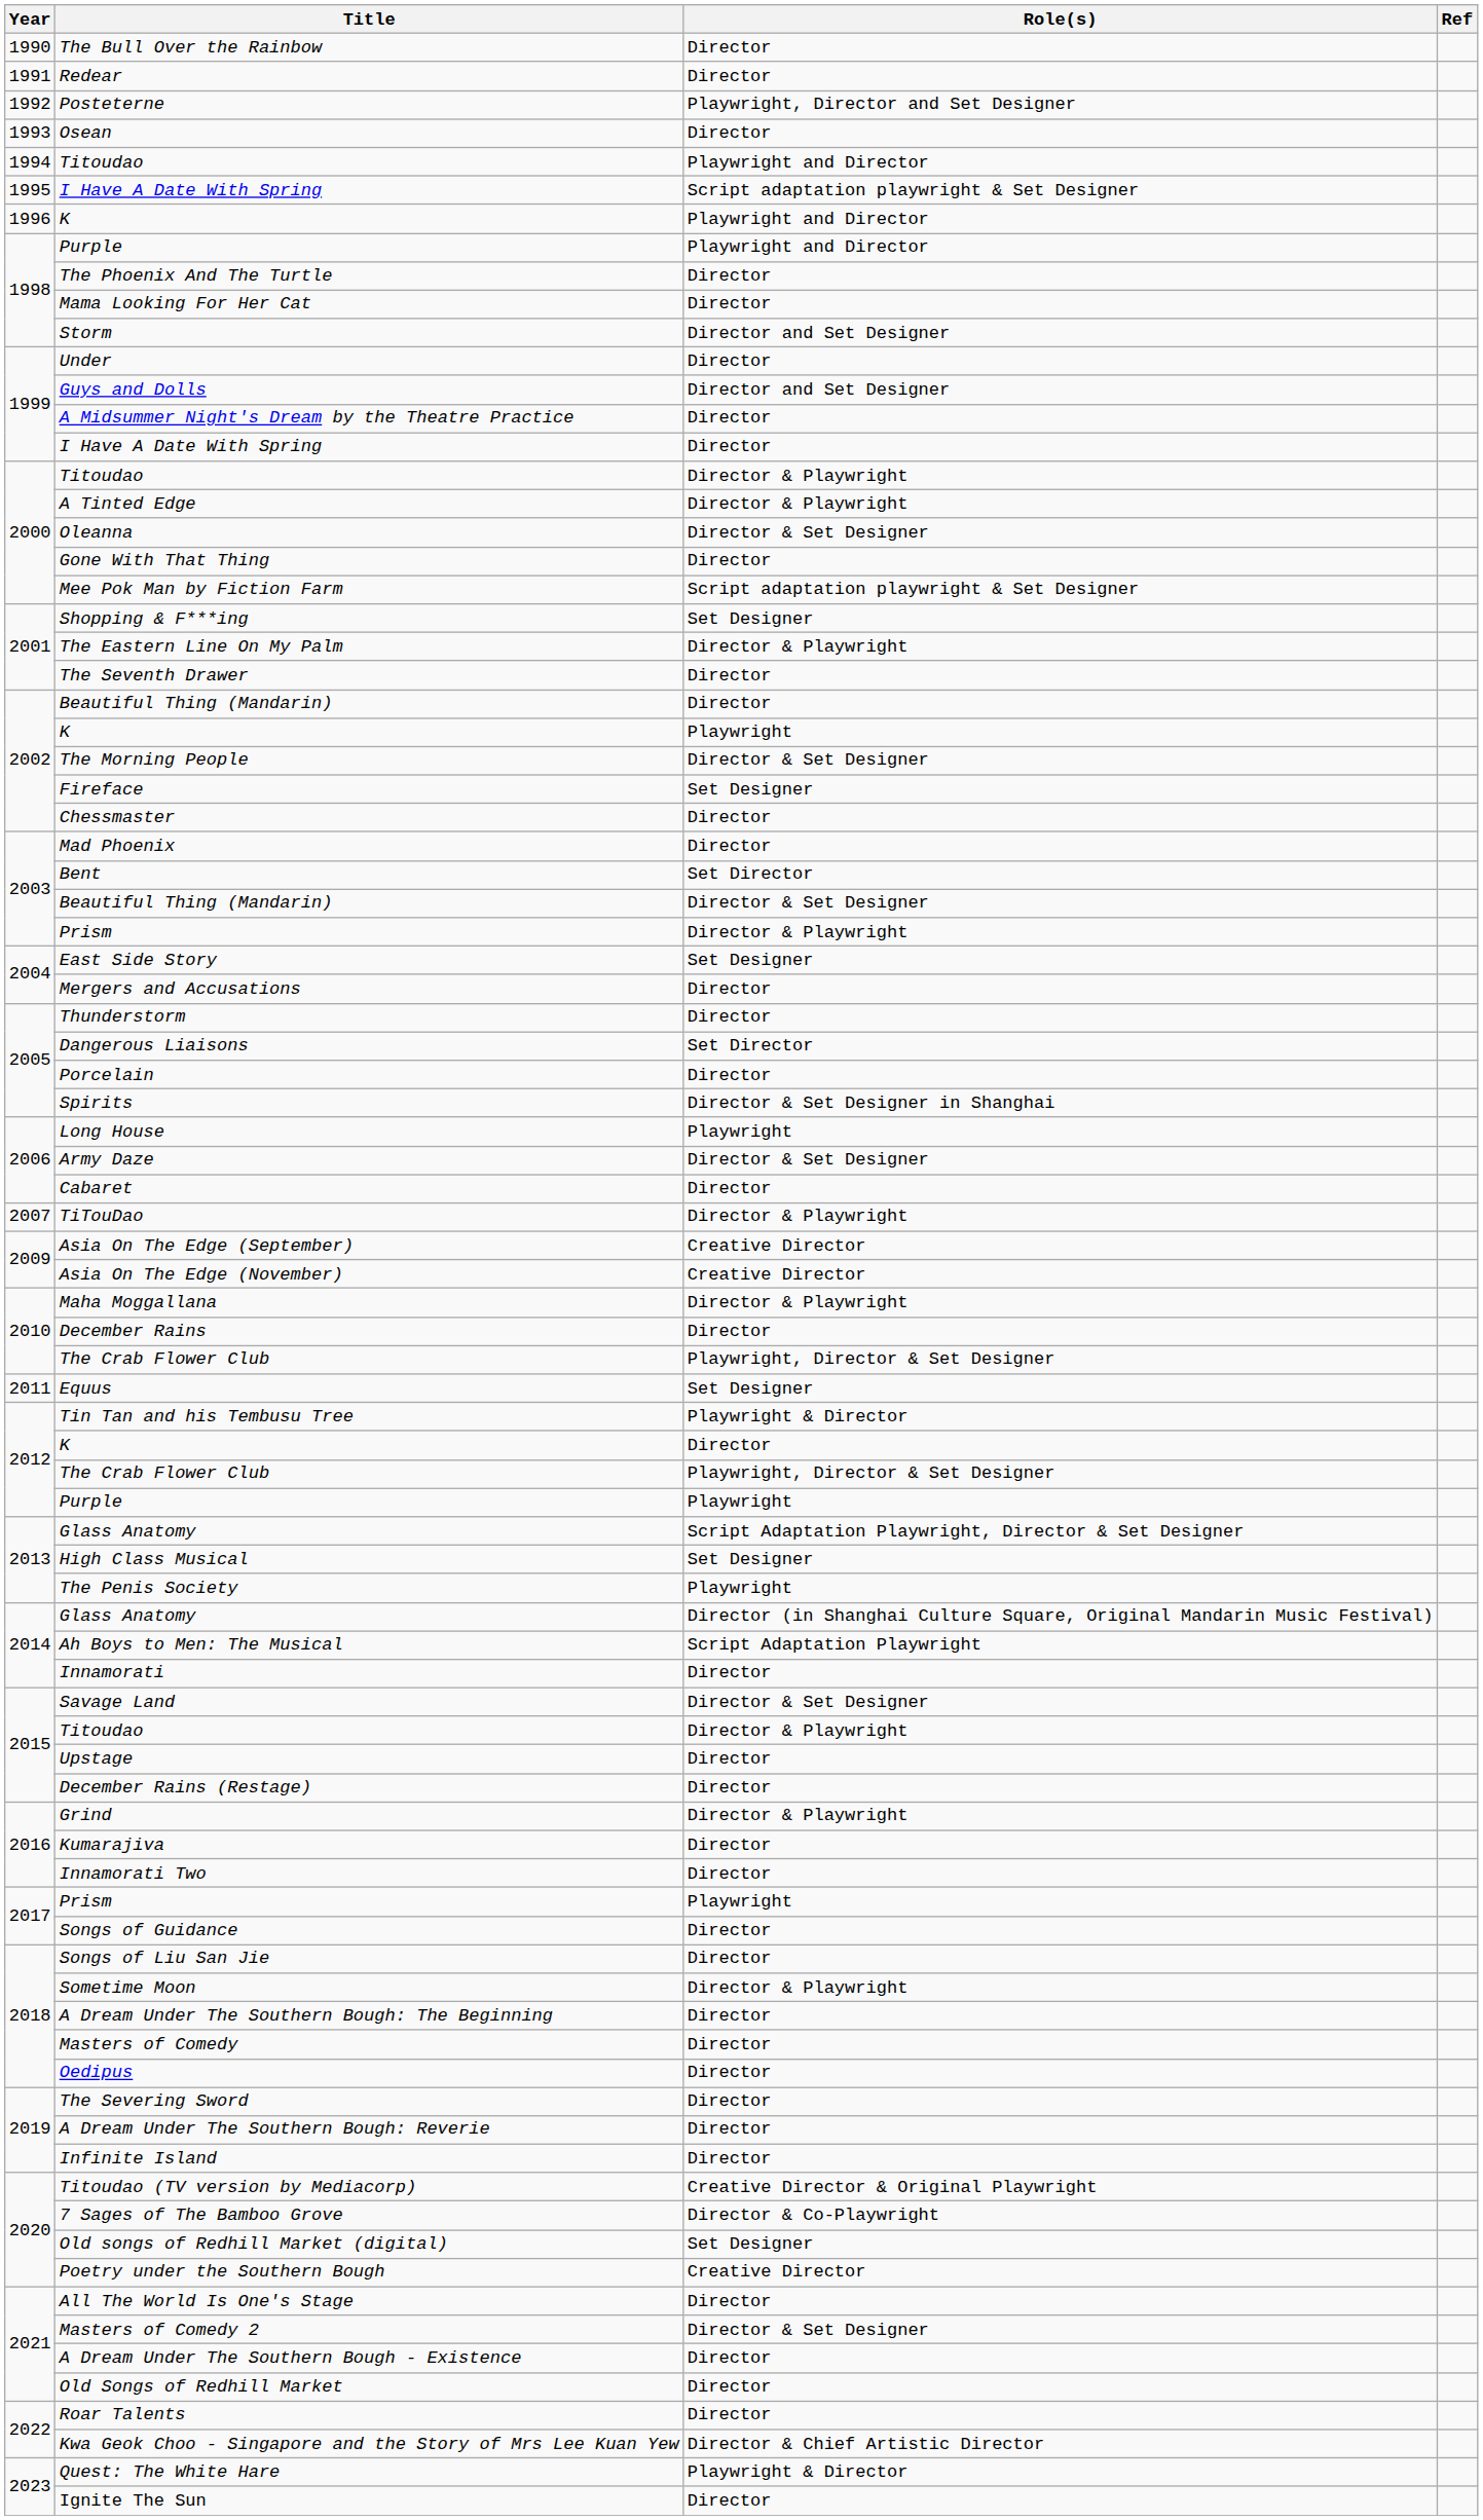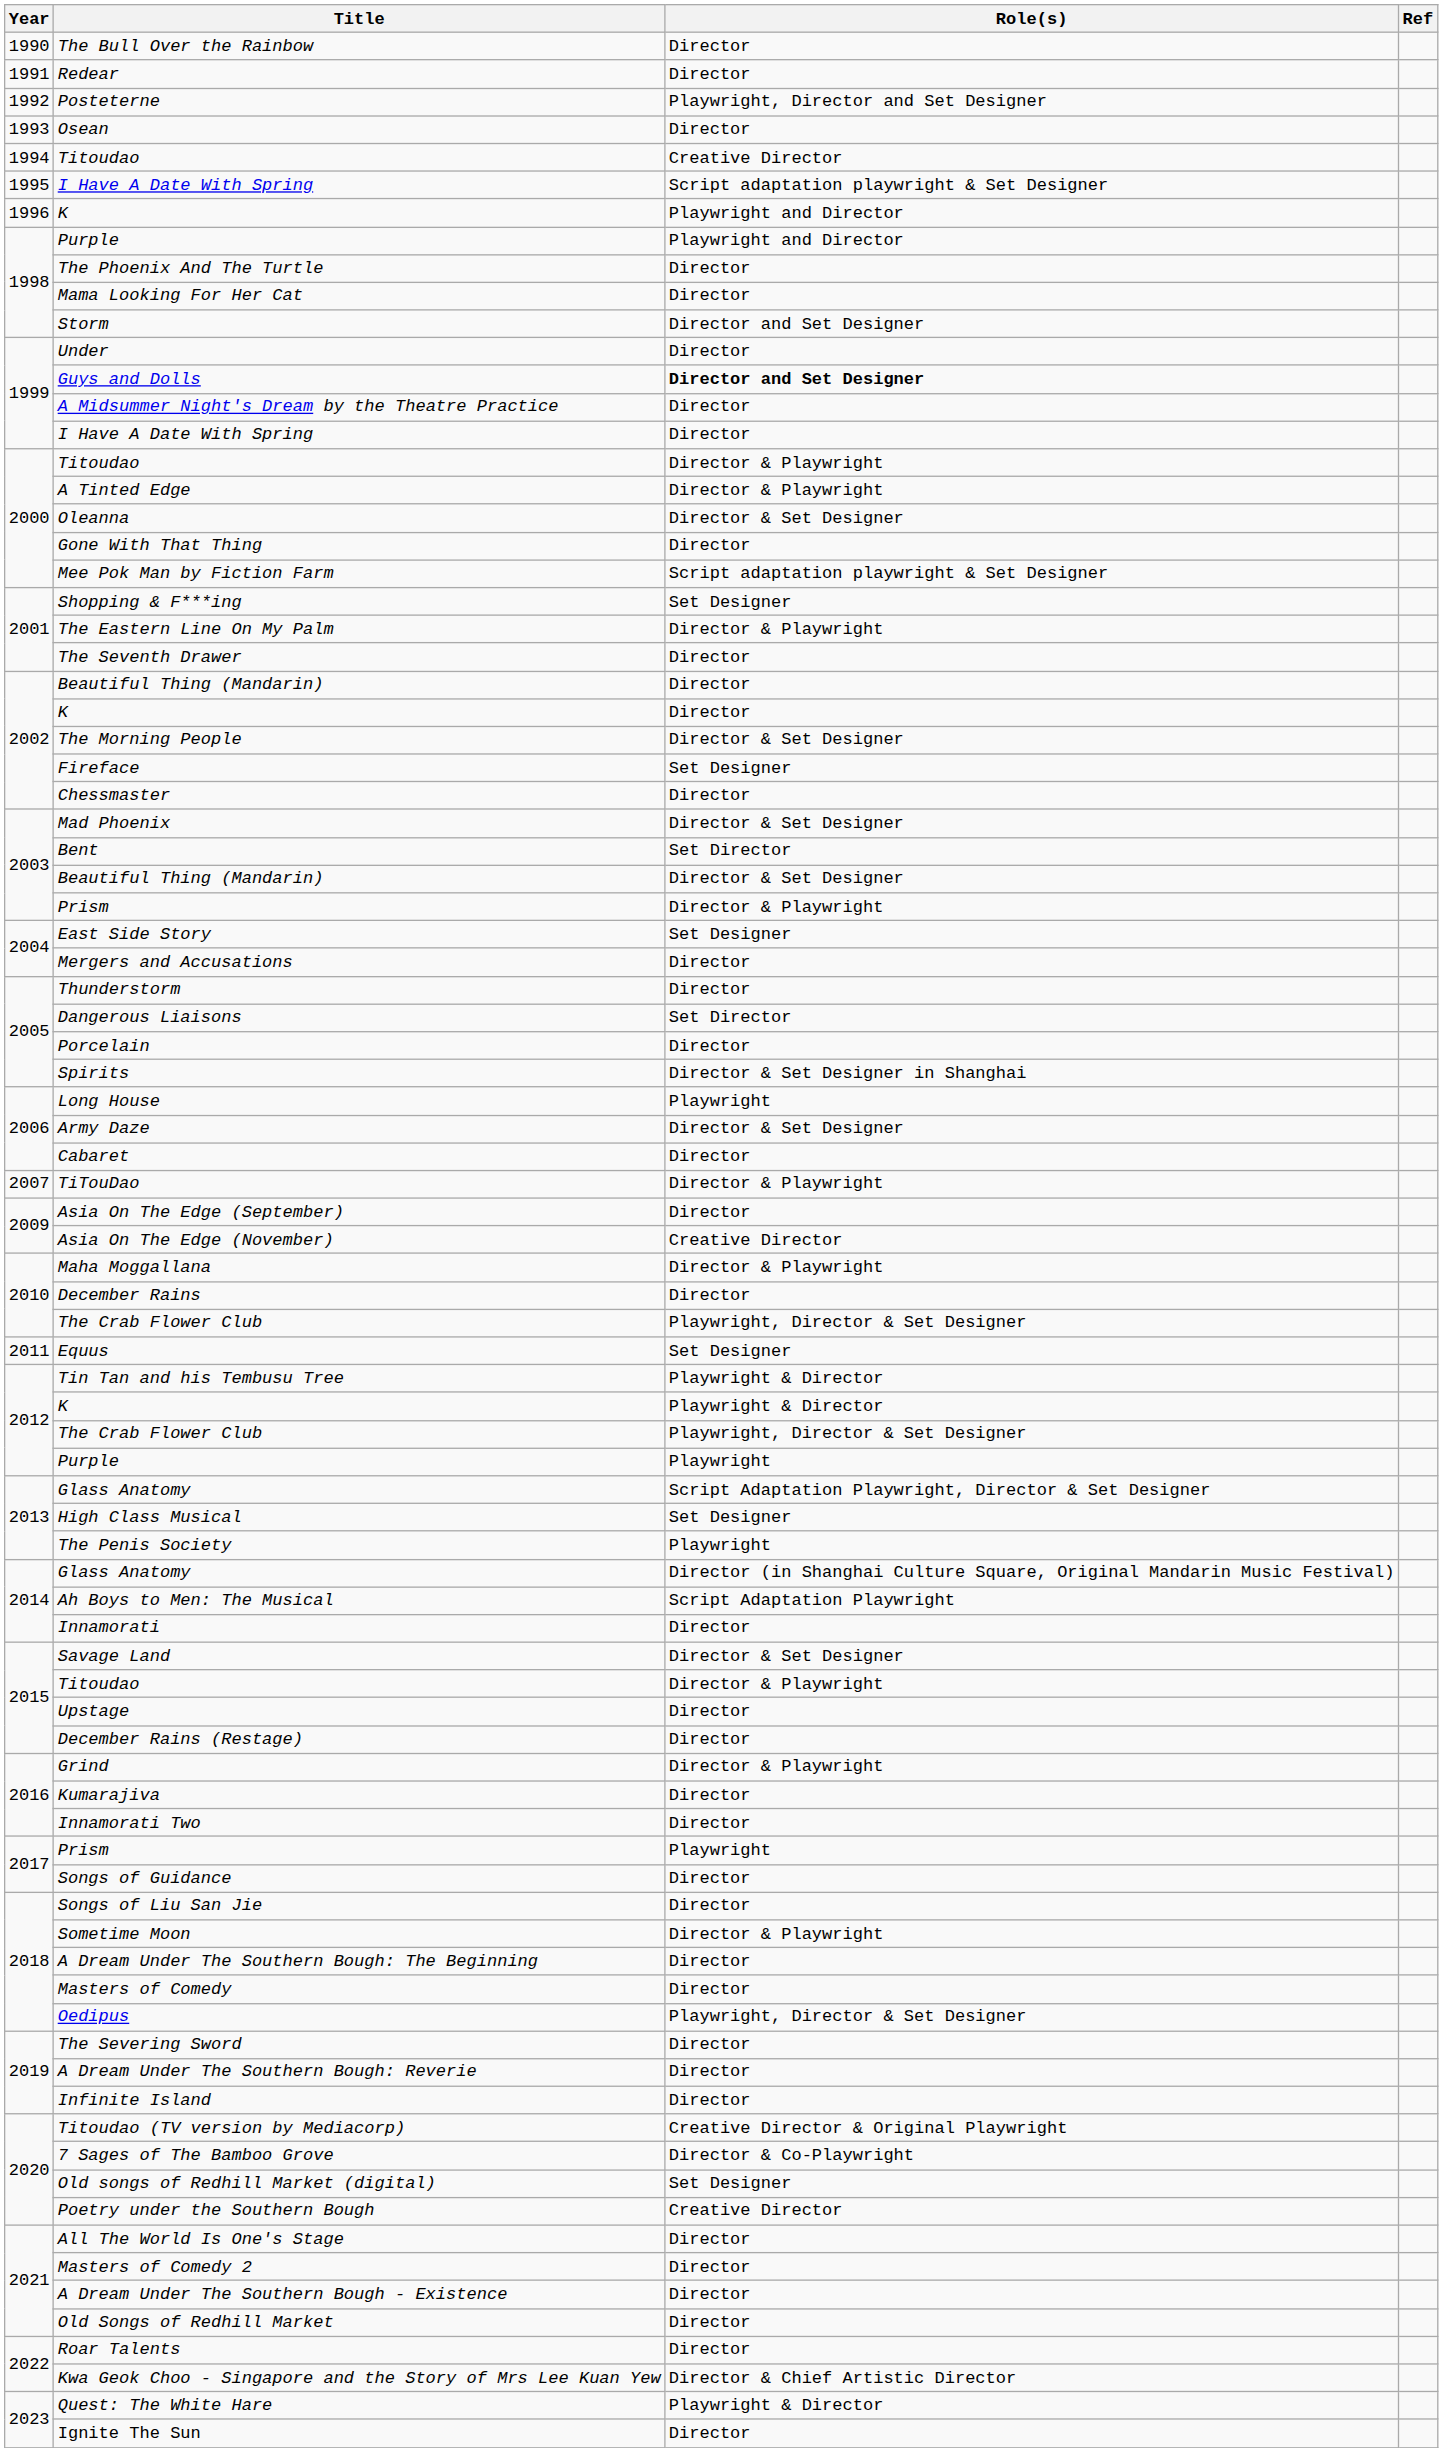 <table class="wikitable">
 <tr>
 <th>Year</th>
 <th>Title</th>
 <th>Role(s)</th>
 <th>Ref</th>
 </tr>
 <tr>
 <td>1990</td>
 <td><em>The Bull Over the Rainbow</em></td>
 <td>Director</td>
 <td></td>
 </tr>
 <tr>
 <td>1991</td>
 <td><em>Redear</em></td>
 <td>Director</td>
 <td></td>
 </tr>
 <tr>
 <td>1992</td>
 <td><em>Posteterne</em></td>
 <td>Playwright, Director and Set Designer</td>
 <td></td>
 </tr>
 <tr>
 <td>1993</td>
 <td><em>Osean</em></td>
 <td>Director</td>
 <td></td>
 </tr>
 <tr>
 <td>1994</td>
 <td><em>Titoudao</em></td>
-<td>Playwright and Director</td>
+<td>Creative Director</td>
 <td></td>
 </tr>
 <tr>
 <td>1995</td>
 <td><em><a href='#'>I Have A Date With Spring</a></em></td>
 <td>Script adaptation playwright & Set Designer</td>
 <td></td>
 </tr>
 <tr>
 <td>1996</td>
 <td><em>K</em></td>
 <td>Playwright and Director</td>
 <td></td>
 </tr>
 <tr>
 <td rowspan="4">1998</td>
 <td><em>Purple</em></td>
 <td>Playwright and Director</td>
 <td></td>
 </tr>
 <tr>
 <td><em>The Phoenix And The Turtle</em></td>
 <td>Director</td>
 <td></td>
 </tr>
 <tr>
 <td><em>Mama Looking For Her Cat</em></td>
 <td>Director</td>
 <td></td>
 </tr>
 <tr>
 <td><em>Storm</em></td>
 <td>Director and Set Designer</td>
 <td></td>
 </tr>
 <tr>
 <td rowspan="4">1999</td>
 <td><em>Under</em></td>
 <td>Director</td>
 <td></td>
 </tr>
 <tr>
 <td><em><a href='#'>Guys and Dolls</a></em></td>
-<td>Director and Set Designer</td>
+<td><strong>Director and Set Designer</strong></td>
 <td></td>
 </tr>
 <tr>
 <td><em><a href='#'>A Midsummer Night's Dream</a> by the Theatre Practice</em></td>
 <td>Director</td>
 <td></td>
 </tr>
 <tr>
 <td><em>I Have A Date With Spring</em></td>
 <td>Director</td>
 <td></td>
 </tr>
 <tr>
 <td rowspan="5">2000</td>
 <td><em>Titoudao</em></td>
 <td>Director & Playwright</td>
 <td></td>
 </tr>
 <tr>
 <td><em>A Tinted Edge</em></td>
 <td>Director & Playwright</td>
 <td></td>
 </tr>
 <tr>
 <td><em>Oleanna</em></td>
 <td>Director & Set Designer</td>
 <td></td>
 </tr>
 <tr>
 <td><em>Gone With That Thing</em></td>
 <td>Director</td>
 <td></td>
 </tr>
 <tr>
 <td><em>Mee Pok Man by Fiction Farm</em></td>
 <td>Script adaptation playwright & Set Designer</td>
 <td></td>
 </tr>
 <tr>
 <td rowspan="3">2001</td>
 <td><em>Shopping & F***ing</em></td>
 <td>Set Designer</td>
 <td></td>
 </tr>
 <tr>
 <td><em>The Eastern Line On My Palm</em></td>
 <td>Director & Playwright</td>
 <td></td>
 </tr>
 <tr>
 <td><em>The Seventh Drawer</em></td>
 <td>Director</td>
 <td></td>
 </tr>
 <tr>
 <td rowspan="5">2002</td>
 <td><em>Beautiful Thing (Mandarin)</em></td>
 <td>Director</td>
 <td></td>
 </tr>
 <tr>
 <td><em>K</em></td>
-<td>Playwright</td>
+<td>Director</td>
 <td></td>
 </tr>
 <tr>
 <td><em>The Morning People</em></td>
 <td>Director & Set Designer</td>
 <td></td>
 </tr>
 <tr>
 <td><em>Fireface</em></td>
 <td>Set Designer</td>
 <td></td>
 </tr>
 <tr>
 <td><em>Chessmaster</em></td>
 <td>Director</td>
 <td></td>
 </tr>
 <tr>
 <td rowspan="4">2003</td>
 <td><em>Mad Phoenix</em></td>
-<td>Director</td>
+<td>Director & Set Designer</td>
 <td></td>
 </tr>
 <tr>
 <td><em>Bent</em></td>
 <td>Set Director</td>
 <td></td>
 </tr>
 <tr>
 <td><em>Beautiful Thing (Mandarin)</em></td>
 <td>Director & Set Designer</td>
 <td></td>
 </tr>
 <tr>
 <td><em>Prism</em></td>
 <td>Director & Playwright</td>
 <td></td>
 </tr>
 <tr>
 <td rowspan="2">2004</td>
 <td><em>East Side Story</em></td>
 <td>Set Designer</td>
 <td></td>
 </tr>
 <tr>
 <td><em>Mergers and Accusations</em></td>
 <td>Director</td>
 <td></td>
 </tr>
 <tr>
 <td rowspan="4">2005</td>
 <td><em>Thunderstorm</em></td>
 <td>Director</td>
 <td></td>
 </tr>
 <tr>
 <td><em>Dangerous Liaisons</em></td>
 <td>Set Director</td>
 <td></td>
 </tr>
 <tr>
 <td><em>Porcelain</em></td>
 <td>Director</td>
 <td></td>
 </tr>
 <tr>
 <td><em>Spirits</em></td>
 <td>Director & Set Designer in Shanghai</td>
 <td></td>
 </tr>
 <tr>
 <td rowspan="3">2006</td>
 <td><em>Long House</em></td>
 <td>Playwright</td>
 <td></td>
 </tr>
 <tr>
 <td><em>Army Daze</em></td>
 <td>Director & Set Designer</td>
 <td></td>
 </tr>
 <tr>
 <td><em>Cabaret</em></td>
 <td>Director</td>
 <td></td>
 </tr>
 <tr>
 <td>2007</td>
 <td><em>TiTouDao</em></td>
 <td>Director & Playwright</td>
 <td></td>
 </tr>
 <tr>
 <td rowspan="2">2009</td>
 <td><em>Asia On The Edge (September)</em></td>
-<td>Creative Director</td>
+<td>Director</td>
 <td></td>
 </tr>
 <tr>
 <td><em>Asia On The Edge (November)</em></td>
 <td>Creative Director</td>
 <td></td>
 </tr>
 <tr>
 <td rowspan="3">2010</td>
 <td><em>Maha Moggallana</em></td>
 <td>Director & Playwright</td>
 <td></td>
 </tr>
 <tr>
 <td><em>December Rains</em></td>
 <td>Director</td>
 <td></td>
 </tr>
 <tr>
 <td><em>The Crab Flower Club</em></td>
 <td>Playwright, Director & Set Designer</td>
 <td></td>
 </tr>
 <tr>
 <td>2011</td>
 <td><em>Equus</em></td>
 <td>Set Designer</td>
 <td></td>
 </tr>
 <tr>
 <td rowspan="4">2012</td>
 <td><em>Tin Tan and his Tembusu Tree</em></td>
 <td>Playwright & Director</td>
 <td></td>
 </tr>
 <tr>
 <td><em>K</em></td>
-<td>Director</td>
+<td>Playwright & Director</td>
 <td></td>
 </tr>
 <tr>
 <td><em>The Crab Flower Club</em></td>
 <td>Playwright, Director & Set Designer</td>
 <td></td>
 </tr>
 <tr>
 <td><em>Purple</em></td>
 <td>Playwright</td>
 <td></td>
 </tr>
 <tr>
 <td rowspan="3">2013</td>
 <td><em>Glass Anatomy</em></td>
 <td>Script Adaptation Playwright, Director & Set Designer</td>
 <td></td>
 </tr>
 <tr>
 <td><em>High Class Musical</em></td>
 <td>Set Designer</td>
 <td></td>
 </tr>
 <tr>
 <td><em>The Penis Society</em></td>
 <td>Playwright</td>
 <td></td>
 </tr>
 <tr>
 <td rowspan="3">2014</td>
 <td><em>Glass Anatomy</em></td>
 <td>Director (in Shanghai Culture Square, Original Mandarin Music Festival)</td>
 <td></td>
 </tr>
 <tr>
 <td><em>Ah Boys to Men: The Musical</em></td>
 <td>Script Adaptation Playwright</td>
 <td></td>
 </tr>
 <tr>
 <td><em>Innamorati</em></td>
 <td>Director</td>
 <td></td>
 </tr>
 <tr>
 <td rowspan="4">2015</td>
 <td><em>Savage Land</em></td>
 <td>Director & Set Designer</td>
 <td></td>
 </tr>
 <tr>
 <td><em>Titoudao</em></td>
 <td>Director & Playwright</td>
 <td></td>
 </tr>
 <tr>
 <td><em>Upstage</em></td>
 <td>Director</td>
 <td></td>
 </tr>
 <tr>
 <td><em>December Rains (Restage)</em></td>
 <td>Director</td>
 <td></td>
 </tr>
 <tr>
 <td rowspan="3">2016</td>
 <td><em>Grind</em></td>
 <td>Director & Playwright</td>
 <td></td>
 </tr>
 <tr>
 <td><em>Kumarajiva</em></td>
 <td>Director</td>
 <td></td>
 </tr>
 <tr>
 <td><em>Innamorati Two</em></td>
 <td>Director</td>
 <td></td>
 </tr>
 <tr>
 <td rowspan="2">2017</td>
 <td><em>Prism</em></td>
 <td>Playwright</td>
 <td></td>
 </tr>
 <tr>
 <td><em>Songs of Guidance</em></td>
 <td>Director</td>
 <td></td>
 </tr>
 <tr>
 <td rowspan="5">2018</td>
 <td><em>Songs of Liu San Jie</em></td>
 <td>Director</td>
 <td></td>
 </tr>
 <tr>
 <td><em>Sometime Moon</em></td>
 <td>Director & Playwright</td>
 <td></td>
 </tr>
 <tr>
 <td><em>A Dream Under The Southern Bough: The Beginning</em></td>
 <td>Director</td>
 <td></td>
 </tr>
 <tr>
 <td><em>Masters of Comedy</em></td>
 <td>Director</td>
 <td></td>
 </tr>
 <tr>
 <td><em><a href='#'>Oedipus</a></em></td>
-<td>Director</td>
+<td>Playwright, Director & Set Designer</td>
 <td></td>
 </tr>
 <tr>
 <td rowspan="3">2019</td>
 <td><em>The Severing Sword</em></td>
 <td>Director</td>
 <td></td>
 </tr>
 <tr>
 <td><em>A Dream Under The Southern Bough: Reverie</em></td>
 <td>Director</td>
 <td></td>
 </tr>
 <tr>
 <td><em>Infinite Island</em></td>
 <td>Director</td>
 <td></td>
 </tr>
 <tr>
 <td rowspan="4">2020</td>
 <td><em>Titoudao (TV version by Mediacorp)</em></td>
 <td>Creative Director & Original Playwright</td>
 <td></td>
 </tr>
 <tr>
 <td><em>7 Sages of The Bamboo Grove</em></td>
 <td>Director & Co-Playwright</td>
 <td></td>
 </tr>
 <tr>
 <td><em>Old songs of Redhill Market (digital)</em></td>
 <td>Set Designer</td>
 <td></td>
 </tr>
 <tr>
 <td><em>Poetry under the Southern Bough</em></td>
 <td>Creative Director</td>
 <td></td>
 </tr>
 <tr>
 <td rowspan="4">2021</td>
 <td><em>All The World Is One's Stage</em></td>
 <td>Director</td>
 <td></td>
 </tr>
 <tr>
 <td><em>Masters of Comedy 2</em></td>
-<td>Director & Set Designer</td>
+<td>Director</td>
 <td></td>
 </tr>
 <tr>
 <td><em>A Dream Under The Southern Bough - Existence</em></td>
 <td>Director</td>
 <td></td>
 </tr>
 <tr>
 <td><em>Old Songs of Redhill Market</em></td>
 <td>Director</td>
 <td></td>
 </tr>
 <tr>
 <td rowspan="2">2022</td>
 <td><em>Roar Talents</em></td>
 <td>Director</td>
 <td></td>
 </tr>
 <tr>
 <td><em>Kwa Geok Choo - Singapore and the Story of Mrs Lee Kuan Yew</em></td>
 <td>Director & Chief Artistic Director</td>
 <td></td>
 </tr>
 <tr>
 <td rowspan="2">2023</td>
 <td><em>Quest: The White Hare</em></td>
 <td>Playwright & Director</td>
 <td></td>
 </tr>
 <tr>
 <td>Ignite The Sun</td>
 <td>Director</td>
 <td></td>
 </tr>
 </table>
